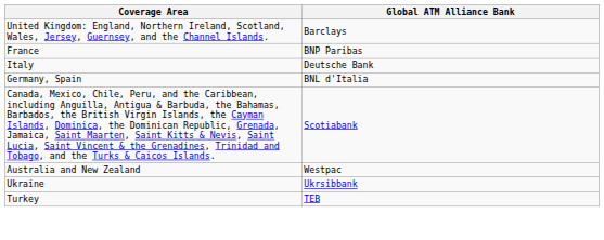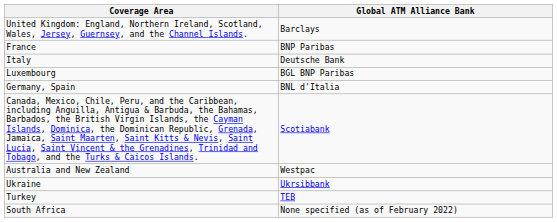 <table class="wikitable" border="1">
 <tr>
 <th width="50%">Coverage Area</th>
 <th width="50%">Global ATM Alliance Bank</th>
 </tr>
 <tr>
 <td>United Kingdom: England, Northern Ireland, Scotland, Wales, <a href='#'>Jersey</a>, <a href='#'>Guernsey</a>, and the <a href='#'>Channel Islands</a>.</td>
 <td>Barclays</td>
 </tr>
 <tr>
 <td>France</td>
 <td>BNP Paribas</td>
 </tr>
 <tr>
 <td>Italy</td>
 <td>Deutsche Bank</td>
+</tr>
+<tr>
+<td>Luxembourg</td>
+<td>BGL BNP Paribas</td>
 </tr>
 <tr>
 <td>Germany, Spain</td>
 <td>BNL d'Italia</td>
 </tr>
 <tr>
 <td>Canada, Mexico, Chile, Peru, and the Caribbean, including Anguilla, Antigua & Barbuda, the Bahamas, Barbados, the British Virgin Islands, the <a href='#'>Cayman Islands</a>, <a href='#'>Dominica</a>, the Dominican Republic, <a href='#'>Grenada</a>, Jamaica, <a href='#'>Saint Maarten</a>, <a href='#'>Saint Kitts & Nevis</a>, <a href='#'>Saint Lucia</a>, <a href='#'>Saint Vincent & the Grenadines</a>, <a href='#'>Trinidad and Tobago</a>, and the <a href='#'>Turks & Caicos Islands</a>.</td>
 <td><a href='#'>Scotiabank</a></td>
 </tr>
 <tr>
 <td>Australia and New Zealand</td>
 <td>Westpac</td>
 </tr>
 <tr>
 <td>Ukraine</td>
 <td><a href='#'>Ukrsibbank</a></td>
 </tr>
 <tr>
 <td>Turkey</td>
 <td><a href='#'>TEB</a></td>
 </tr>
+<tr>
+<td>South Africa</td>
+<td>None specified (as of February 2022)</td>
+</tr>
 </table>
